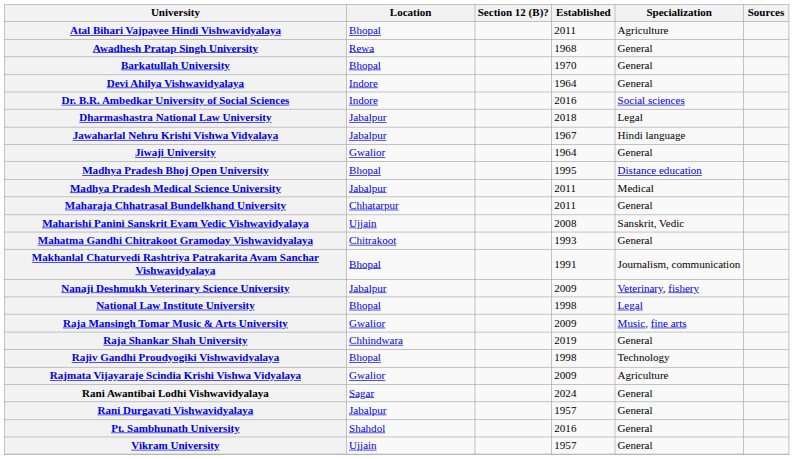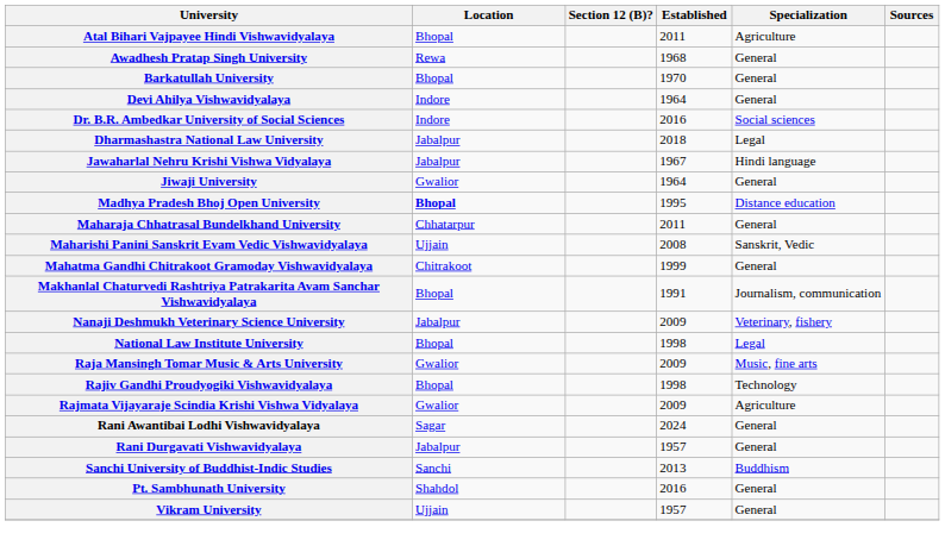 <table class="wikitable sortable collapsible plainrowheaders" border="1" style="text-align:left; width:90%">
 <tr>
 <th scope="col" style="width: 40%;">University</th>
 <th scope="col" style="width: 15%;">Location</th>
 <th scope="col" style="width: 9%;">Section 12 (B)?</th>
 <th scope="col" style="width: 5%;">Established</th>
 <th scope="col" style="width: 15%;">Specialization</th>
 <th scope="col" style="width: 5%;" class="unsortable">Sources</th>
 </tr>
 <tr>
 <th scope="row"><a href='#'>Atal Bihari Vajpayee Hindi Vishwavidyalaya</a></th>
 <td><a href='#'>Bhopal</a></td>
 <td></td>
 <td>2011</td>
 <td>Agriculture</td>
 <td></td>
 </tr>
 <tr>
 <th scope="row"><a href='#'>Awadhesh Pratap Singh University</a></th>
 <td><a href='#'>Rewa</a></td>
 <td></td>
 <td>1968</td>
 <td>General</td>
 <td></td>
 </tr>
 <tr>
 <th scope="row"><a href='#'>Barkatullah University</a></th>
 <td><a href='#'>Bhopal</a></td>
 <td></td>
 <td>1970</td>
 <td>General</td>
 <td></td>
 </tr>
 <tr>
 <th scope="row"><a href='#'>Devi Ahilya Vishwavidyalaya</a></th>
 <td><a href='#'>Indore</a></td>
 <td></td>
 <td>1964</td>
 <td>General</td>
 <td></td>
 </tr>
 <tr>
 <th scope="row"><a href='#'>Dr. B.R. Ambedkar University of Social Sciences</a></th>
 <td><a href='#'>Indore</a></td>
 <td></td>
 <td>2016</td>
 <td><a href='#'>Social sciences</a></td>
 <td></td>
 </tr>
 <tr>
 <th scope="row"><a href='#'>Dharmashastra National Law University</a></th>
 <td><a href='#'>Jabalpur</a></td>
 <td></td>
 <td>2018</td>
 <td>Legal</td>
 <td></td>
 </tr>
 <tr>
 <th scope="row"><a href='#'>Jawaharlal Nehru Krishi Vishwa Vidyalaya</a></th>
 <td><a href='#'>Jabalpur</a></td>
 <td></td>
 <td>1967</td>
 <td>Hindi language</td>
 <td></td>
 </tr>
 <tr>
 <th scope="row"><a href='#'>Jiwaji University</a></th>
 <td><a href='#'>Gwalior</a></td>
 <td></td>
 <td>1964</td>
 <td>General</td>
 <td></td>
 </tr>
 <tr>
 <th scope="row"><a href='#'>Madhya Pradesh Bhoj Open University</a></th>
-<td><a href='#'>Bhopal</a></td>
+<td><strong><a href='#'>Bhopal</a></strong></td>
 <td></td>
 <td>1995</td>
 <td><a href='#'>Distance education</a></td>
-<td></td>
-</tr>
-<tr>
-<th scope="row"><a href='#'>Madhya Pradesh Medical Science University</a></th>
-<td><a href='#'>Jabalpur</a></td>
-<td></td>
-<td>2011</td>
-<td>Medical</td>
 <td></td>
 </tr>
 <tr>
 <th scope="row"><a href='#'>Maharaja Chhatrasal Bundelkhand University</a></th>
 <td><a href='#'>Chhatarpur</a></td>
 <td></td>
 <td>2011</td>
 <td>General</td>
 <td></td>
 </tr>
 <tr>
 <th scope="row"><a href='#'>Maharishi Panini Sanskrit Evam Vedic Vishwavidyalaya</a></th>
 <td><a href='#'>Ujjain</a></td>
 <td></td>
 <td>2008</td>
 <td>Sanskrit, Vedic</td>
 <td></td>
 </tr>
 <tr>
 <th scope="row"><a href='#'>Mahatma Gandhi Chitrakoot Gramoday Vishwavidyalaya</a></th>
 <td><a href='#'>Chitrakoot</a></td>
 <td></td>
-<td>1993</td>
+<td>1999</td>
 <td>General</td>
 <td></td>
 </tr>
 <tr>
 <th scope="row"><a href='#'>Makhanlal Chaturvedi Rashtriya Patrakarita Avam Sanchar Vishwavidyalaya</a></th>
 <td><a href='#'>Bhopal</a></td>
 <td></td>
 <td>1991</td>
 <td>Journalism, communication</td>
 <td></td>
 </tr>
 <tr>
 <th scope="row"><a href='#'>Nanaji Deshmukh Veterinary Science University</a></th>
 <td><a href='#'>Jabalpur</a></td>
 <td></td>
 <td>2009</td>
 <td><a href='#'>Veterinary</a>, <a href='#'>fishery</a></td>
 <td></td>
 </tr>
 <tr>
 <th scope="row"><a href='#'>National Law Institute University</a></th>
 <td><a href='#'>Bhopal</a></td>
 <td></td>
 <td>1998</td>
 <td><a href='#'>Legal</a></td>
 <td></td>
 </tr>
 <tr>
 <th scope="row"><a href='#'>Raja Mansingh Tomar Music & Arts University</a></th>
 <td><a href='#'>Gwalior</a></td>
 <td></td>
 <td>2009</td>
 <td><a href='#'>Music</a>, <a href='#'>fine arts</a></td>
 <td></td>
 </tr>
 <tr>
-<th scope="row"><a href='#'>Raja Shankar Shah University</a></th>
-<td><a href='#'>Chhindwara</a></td>
-<td></td>
-<td>2019</td>
-<td>General</td>
-<td></td>
-</tr>
-<tr>
 <th scope="row"><a href='#'>Rajiv Gandhi Proudyogiki Vishwavidyalaya</a></th>
 <td><a href='#'>Bhopal</a></td>
 <td></td>
 <td>1998</td>
 <td>Technology</td>
 <td></td>
 </tr>
 <tr>
 <th scope="row"><a href='#'>Rajmata Vijayaraje Scindia Krishi Vishwa Vidyalaya</a></th>
 <td><a href='#'>Gwalior</a></td>
 <td></td>
 <td>2009</td>
 <td>Agriculture</td>
 <td></td>
 </tr>
 <tr>
 <th scope="row">Rani Awantibai Lodhi Vishwavidyalaya</th>
 <td><a href='#'>Sagar</a></td>
 <td></td>
 <td>2024</td>
 <td>General</td>
 <td></td>
 </tr>
 <tr>
 <th scope="row"><a href='#'>Rani Durgavati Vishwavidyalaya</a></th>
 <td><a href='#'>Jabalpur</a></td>
 <td></td>
 <td>1957</td>
 <td>General</td>
 <td></td>
 </tr>
 <tr>
+<th scope="row"><a href='#'>Sanchi University of Buddhist-Indic Studies</a></th>
+<td><a href='#'>Sanchi</a></td>
+<td></td>
+<td>2013</td>
+<td><a href='#'>Buddhism</a></td>
+<td></td>
+</tr>
+<tr>
 <th scope="row"><a href='#'>Pt. Sambhunath University</a></th>
 <td><a href='#'>Shahdol</a></td>
 <td></td>
 <td>2016</td>
 <td>General</td>
 <td></td>
 </tr>
 <tr>
 <th scope="row"><a href='#'>Vikram University</a></th>
 <td><a href='#'>Ujjain</a></td>
 <td></td>
 <td>1957</td>
 <td>General</td>
 <td></td>
 </tr>
 <tr>
 </tr>
 </table>
